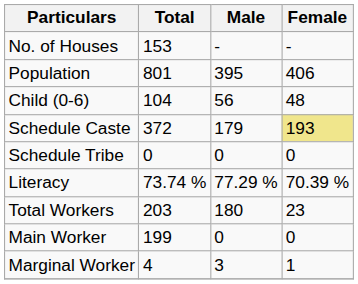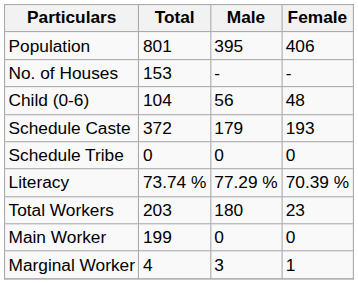 <table class="wikitable sortable">
 <tr>
 <th>Particulars</th>
 <th>Total</th>
 <th>Male</th>
 <th>Female</th>
 </tr>
 <tr>
+<td>Population</td>
+<td>801</td>
+<td>395</td>
+<td>406</td>
+</tr>
+<tr>
 <td>No. of Houses</td>
 <td>153</td>
 <td>-</td>
 <td>-</td>
-</tr>
-<tr>
-<td>Population</td>
-<td>801</td>
-<td>395</td>
-<td>406</td>
 </tr>
 <tr>
 <td>Child (0-6)</td>
 <td>104</td>
 <td>56</td>
 <td>48</td>
 </tr>
 <tr>
 <td>Schedule Caste</td>
 <td>372</td>
 <td>179</td>
-<td style="background: khaki;">193</td>
+<td>193</td>
 </tr>
 <tr>
 <td>Schedule Tribe</td>
 <td>0</td>
 <td>0</td>
 <td>0</td>
 </tr>
 <tr>
 <td>Literacy</td>
 <td>73.74 %</td>
 <td>77.29 %</td>
 <td>70.39 %</td>
 </tr>
 <tr>
 <td>Total Workers</td>
 <td>203</td>
 <td>180</td>
 <td>23</td>
 </tr>
 <tr>
 <td>Main Worker</td>
 <td>199</td>
 <td>0</td>
 <td>0</td>
 </tr>
 <tr>
 <td>Marginal Worker</td>
 <td>4</td>
 <td>3</td>
 <td>1</td>
 </tr>
 <tr>
 </tr>
 </table>
